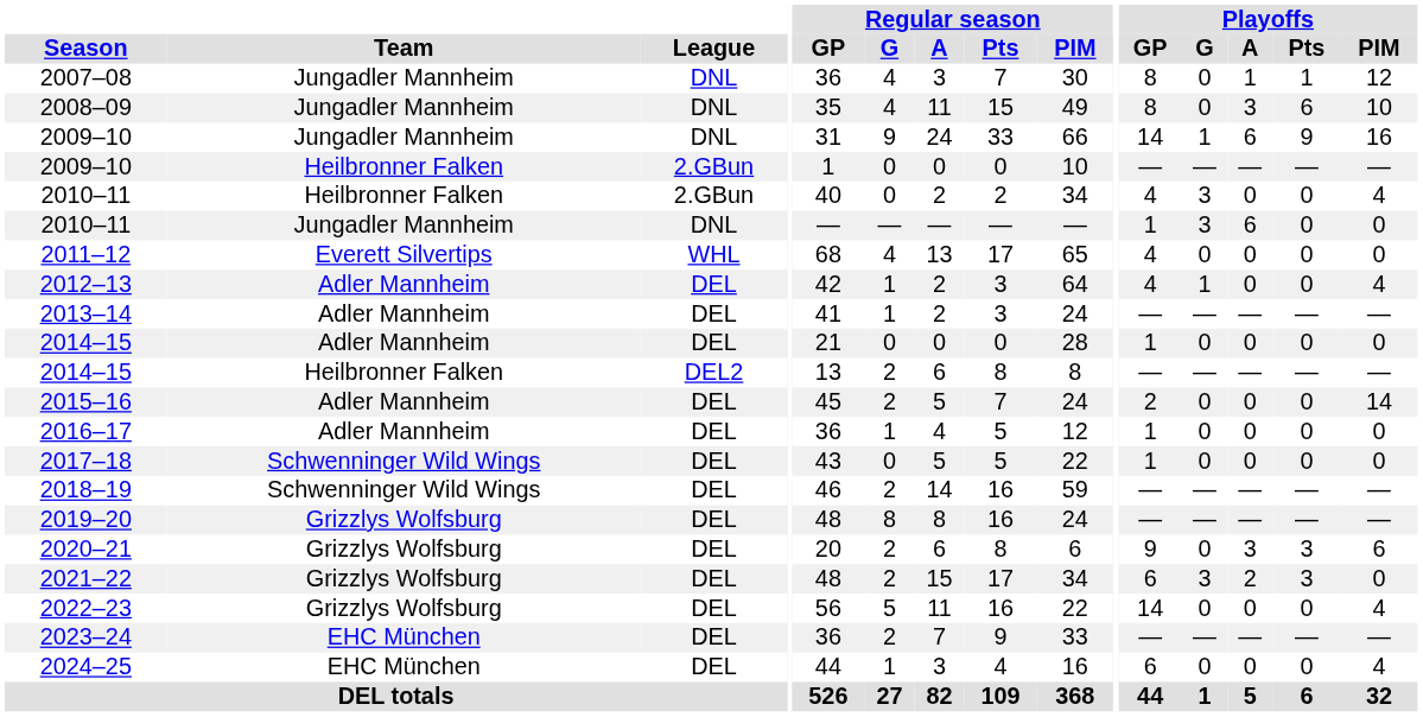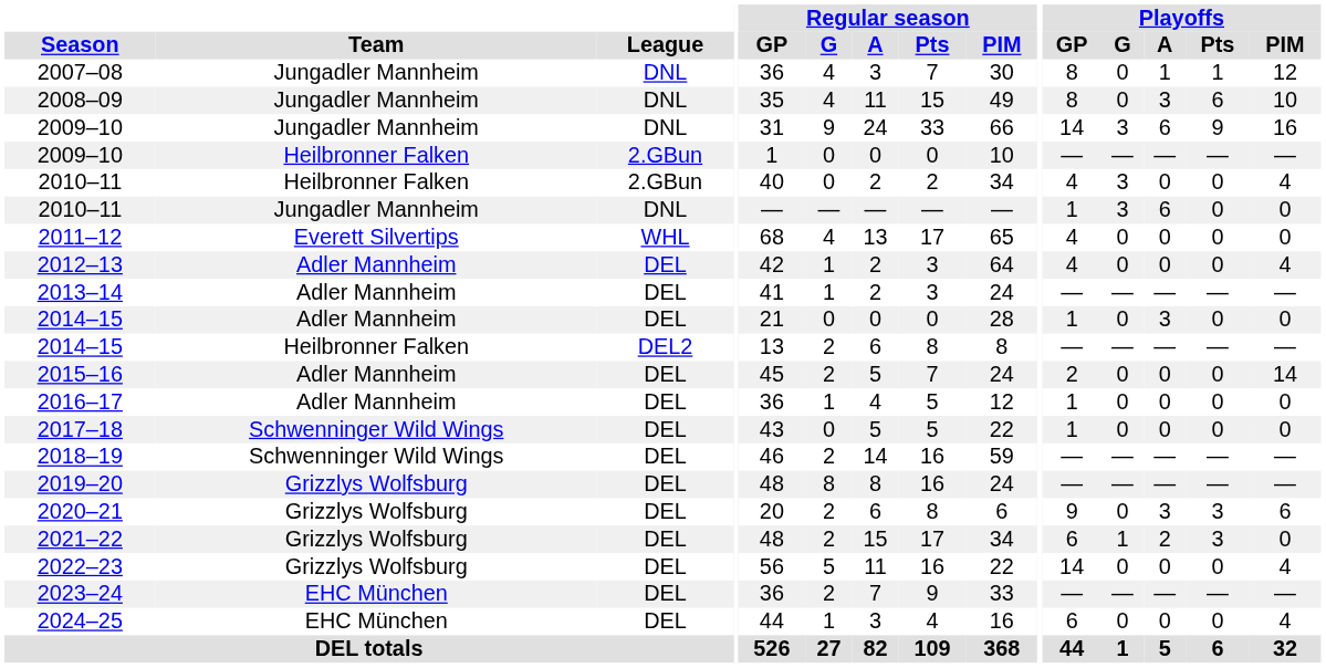 <table border="0" cellpadding="1" cellspacing="0" style="text-align:center; width:60em">
 <tr bgcolor="#e0e0e0">
 <th colspan="3" bgcolor="#ffffff"></th>
 <th rowspan="99" bgcolor="#ffffff"></th>
 <th colspan="5"><a href='#'>Regular season</a></th>
 <th rowspan="99" bgcolor="#ffffff"></th>
 <th colspan="5"><a href='#'>Playoffs</a></th>
 </tr>
 <tr bgcolor="#e0e0e0">
 <th><a href='#'>Season</a></th>
 <th>Team</th>
 <th>League</th>
 <th>GP</th>
 <th><a href='#'>G</a></th>
 <th><a href='#'>A</a></th>
 <th><a href='#'>Pts</a></th>
 <th><a href='#'>PIM</a></th>
 <th>GP</th>
 <th>G</th>
 <th>A</th>
 <th>Pts</th>
 <th>PIM</th>
 </tr>
 <tr>
 <td>2007–08</td>
 <td>Jungadler Mannheim</td>
 <td><a href='#'>DNL</a></td>
 <td>36</td>
 <td>4</td>
 <td>3</td>
 <td>7</td>
 <td>30</td>
 <td>8</td>
 <td>0</td>
 <td>1</td>
 <td>1</td>
 <td>12</td>
 </tr>
 <tr bgcolor="#f0f0f0">
 <td>2008–09</td>
 <td>Jungadler Mannheim</td>
 <td>DNL</td>
 <td>35</td>
 <td>4</td>
 <td>11</td>
 <td>15</td>
 <td>49</td>
 <td>8</td>
 <td>0</td>
 <td>3</td>
 <td>6</td>
 <td>10</td>
 </tr>
 <tr>
 <td>2009–10</td>
 <td>Jungadler Mannheim</td>
 <td>DNL</td>
 <td>31</td>
 <td>9</td>
 <td>24</td>
 <td>33</td>
 <td>66</td>
 <td>14</td>
-<td>1</td>
+<td>3</td>
 <td>6</td>
 <td>9</td>
 <td>16</td>
 </tr>
 <tr bgcolor="#f0f0f0">
 <td>2009–10</td>
 <td><a href='#'>Heilbronner Falken</a></td>
 <td><a href='#'>2.GBun</a></td>
 <td>1</td>
 <td>0</td>
 <td>0</td>
 <td>0</td>
 <td>10</td>
 <td>—</td>
 <td>—</td>
 <td>—</td>
 <td>—</td>
 <td>—</td>
 </tr>
 <tr>
 <td>2010–11</td>
 <td>Heilbronner Falken</td>
 <td>2.GBun</td>
 <td>40</td>
 <td>0</td>
 <td>2</td>
 <td>2</td>
 <td>34</td>
 <td>4</td>
 <td>3</td>
 <td>0</td>
 <td>0</td>
 <td>4</td>
 </tr>
 <tr bgcolor="#f0f0f0">
 <td>2010–11</td>
 <td>Jungadler Mannheim</td>
 <td>DNL</td>
 <td>—</td>
 <td>—</td>
 <td>—</td>
 <td>—</td>
 <td>—</td>
 <td>1</td>
 <td>3</td>
 <td>6</td>
 <td>0</td>
 <td>0</td>
 </tr>
 <tr>
 <td><a href='#'>2011–12</a></td>
 <td><a href='#'>Everett Silvertips</a></td>
 <td><a href='#'>WHL</a></td>
 <td>68</td>
 <td>4</td>
 <td>13</td>
 <td>17</td>
 <td>65</td>
 <td>4</td>
 <td>0</td>
 <td>0</td>
 <td>0</td>
 <td>0</td>
 </tr>
 <tr bgcolor="#f0f0f0">
 <td><a href='#'>2012–13</a></td>
 <td><a href='#'>Adler Mannheim</a></td>
 <td><a href='#'>DEL</a></td>
 <td>42</td>
 <td>1</td>
 <td>2</td>
 <td>3</td>
 <td>64</td>
 <td>4</td>
-<td>1</td>
+<td>0</td>
 <td>0</td>
 <td>0</td>
 <td>4</td>
 </tr>
 <tr>
 <td><a href='#'>2013–14</a></td>
 <td>Adler Mannheim</td>
 <td>DEL</td>
 <td>41</td>
 <td>1</td>
 <td>2</td>
 <td>3</td>
 <td>24</td>
 <td>—</td>
 <td>—</td>
 <td>—</td>
 <td>—</td>
 <td>—</td>
 </tr>
 <tr bgcolor="#f0f0f0">
 <td><a href='#'>2014–15</a></td>
 <td>Adler Mannheim</td>
 <td>DEL</td>
 <td>21</td>
 <td>0</td>
 <td>0</td>
 <td>0</td>
 <td>28</td>
 <td>1</td>
 <td>0</td>
-<td>0</td>
+<td>3</td>
 <td>0</td>
 <td>0</td>
 </tr>
 <tr>
 <td><a href='#'>2014–15</a></td>
 <td>Heilbronner Falken</td>
 <td><a href='#'>DEL2</a></td>
 <td>13</td>
 <td>2</td>
 <td>6</td>
 <td>8</td>
 <td>8</td>
 <td>—</td>
 <td>—</td>
 <td>—</td>
 <td>—</td>
 <td>—</td>
 </tr>
 <tr bgcolor="#f0f0f0">
 <td><a href='#'>2015–16</a></td>
 <td>Adler Mannheim</td>
 <td>DEL</td>
 <td>45</td>
 <td>2</td>
 <td>5</td>
 <td>7</td>
 <td>24</td>
 <td>2</td>
 <td>0</td>
 <td>0</td>
 <td>0</td>
 <td>14</td>
 </tr>
 <tr>
 <td><a href='#'>2016–17</a></td>
 <td>Adler Mannheim</td>
 <td>DEL</td>
 <td>36</td>
 <td>1</td>
 <td>4</td>
 <td>5</td>
 <td>12</td>
 <td>1</td>
 <td>0</td>
 <td>0</td>
 <td>0</td>
 <td>0</td>
 </tr>
 <tr bgcolor="#f0f0f0">
 <td><a href='#'>2017–18</a></td>
 <td><a href='#'>Schwenninger Wild Wings</a></td>
 <td>DEL</td>
 <td>43</td>
 <td>0</td>
 <td>5</td>
 <td>5</td>
 <td>22</td>
 <td>1</td>
 <td>0</td>
 <td>0</td>
 <td>0</td>
 <td>0</td>
 </tr>
 <tr>
 <td><a href='#'>2018–19</a></td>
 <td>Schwenninger Wild Wings</td>
 <td>DEL</td>
 <td>46</td>
 <td>2</td>
 <td>14</td>
 <td>16</td>
 <td>59</td>
 <td>—</td>
 <td>—</td>
 <td>—</td>
 <td>—</td>
 <td>—</td>
 </tr>
 <tr bgcolor="#f0f0f0">
 <td><a href='#'>2019–20</a></td>
 <td><a href='#'>Grizzlys Wolfsburg</a></td>
 <td>DEL</td>
 <td>48</td>
 <td>8</td>
 <td>8</td>
 <td>16</td>
 <td>24</td>
 <td>—</td>
 <td>—</td>
 <td>—</td>
 <td>—</td>
 <td>—</td>
 </tr>
 <tr>
 <td><a href='#'>2020–21</a></td>
 <td>Grizzlys Wolfsburg</td>
 <td>DEL</td>
 <td>20</td>
 <td>2</td>
 <td>6</td>
 <td>8</td>
 <td>6</td>
 <td>9</td>
 <td>0</td>
 <td>3</td>
 <td>3</td>
 <td>6</td>
 </tr>
 <tr bgcolor="#f0f0f0">
 <td><a href='#'>2021–22</a></td>
 <td>Grizzlys Wolfsburg</td>
 <td>DEL</td>
 <td>48</td>
 <td>2</td>
 <td>15</td>
 <td>17</td>
 <td>34</td>
 <td>6</td>
-<td>3</td>
+<td>1</td>
 <td>2</td>
 <td>3</td>
 <td>0</td>
 </tr>
 <tr>
 <td><a href='#'>2022–23</a></td>
 <td>Grizzlys Wolfsburg</td>
 <td>DEL</td>
 <td>56</td>
 <td>5</td>
 <td>11</td>
 <td>16</td>
 <td>22</td>
 <td>14</td>
 <td>0</td>
 <td>0</td>
 <td>0</td>
 <td>4</td>
 </tr>
 <tr bgcolor="#f0f0f0">
 <td><a href='#'>2023–24</a></td>
 <td><a href='#'>EHC München</a></td>
 <td>DEL</td>
 <td>36</td>
 <td>2</td>
 <td>7</td>
 <td>9</td>
 <td>33</td>
 <td>—</td>
 <td>—</td>
 <td>—</td>
 <td>—</td>
 <td>—</td>
 </tr>
 <tr>
 <td><a href='#'>2024–25</a></td>
 <td>EHC München</td>
 <td>DEL</td>
 <td>44</td>
 <td>1</td>
 <td>3</td>
 <td>4</td>
 <td>16</td>
 <td>6</td>
 <td>0</td>
 <td>0</td>
 <td>0</td>
 <td>4</td>
 </tr>
 <tr bgcolor="#e0e0e0">
 <th colspan="3">DEL totals</th>
 <th>526</th>
 <th>27</th>
 <th>82</th>
 <th>109</th>
 <th>368</th>
 <th>44</th>
 <th>1</th>
 <th>5</th>
 <th>6</th>
 <th>32</th>
 </tr>
 </table>
